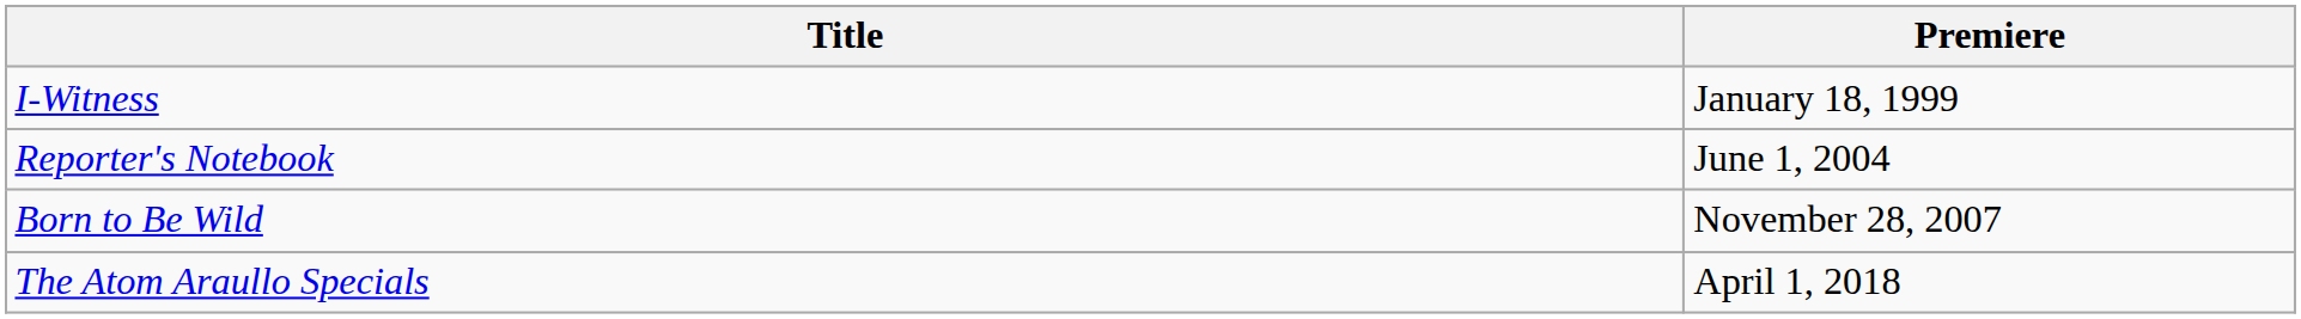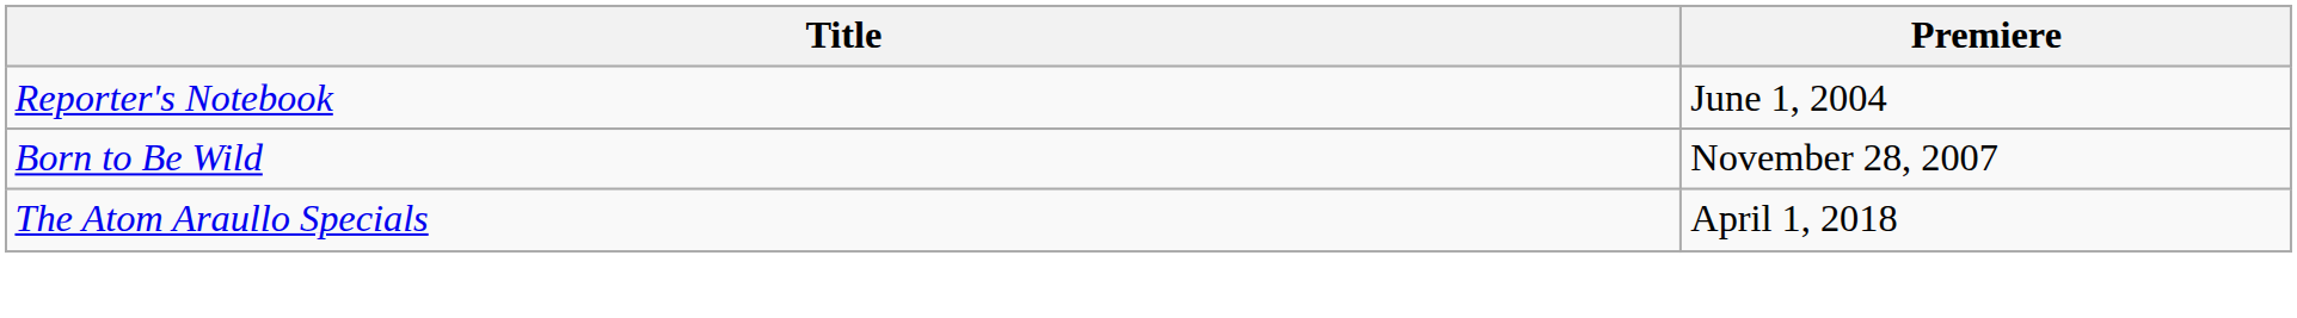 <table class="wikitable sortable" width="75%">
 <tr>
 <th style="width:55%;">Title</th>
 <th style="width:20%;">Premiere</th>
-</tr>
-<tr>
-<td><em><a href='#'>I-Witness</a></em></td>
-<td>January 18, 1999</td>
 </tr>
 <tr>
 <td><em><a href='#'>Reporter's Notebook</a></em></td>
 <td>June 1, 2004</td>
 </tr>
 <tr>
 <td><em><a href='#'>Born to Be Wild</a></em></td>
 <td>November 28, 2007</td>
 </tr>
 <tr>
 <td><em><a href='#'>The Atom Araullo Specials</a></em></td>
 <td>April 1, 2018</td>
 </tr>
 </table>
